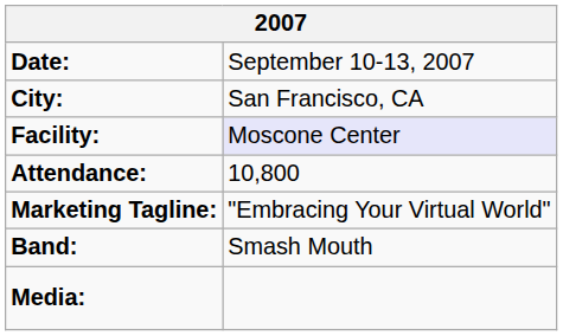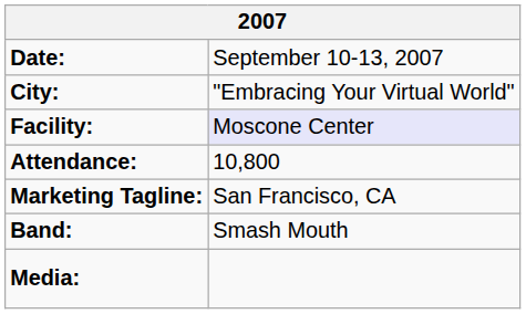 <table class="wikitable">
 <tr>
 <th colspan="2">2007</th>
 </tr>
 <tr>
 <td><strong>Date:</strong></td>
 <td>September 10-13, 2007</td>
 </tr>
 <tr>
 <td><strong>City:</strong></td>
-<td>San Francisco, CA</td>
+<td>"Embracing Your Virtual World"</td>
 </tr>
 <tr>
 <td><strong>Facility:</strong></td>
 <td style="background: lavender;">Moscone Center</td>
 </tr>
 <tr>
 <td><strong>Attendance:</strong></td>
 <td>10,800</td>
 </tr>
 <tr>
 <td><strong>Marketing Tagline:</strong></td>
-<td>"Embracing Your Virtual World"</td>
+<td>San Francisco, CA</td>
 </tr>
 <tr>
 <td><strong>Band:</strong></td>
 <td>Smash Mouth</td>
 </tr>
 <tr>
 <td><strong>Media:</strong></td>
 <td><br><br></td>
 </tr>
 </table>
